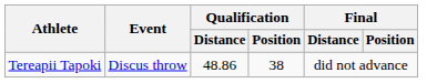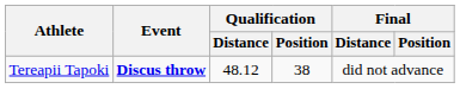 <table class=wikitable style="font-size:90%">
 <tr>
 <th rowspan="2">Athlete</th>
 <th rowspan="2">Event</th>
 <th colspan="2">Qualification</th>
 <th colspan="2">Final</th>
 </tr>
 <tr style="font-size:95%">
 <th>Distance</th>
 <th>Position</th>
 <th>Distance</th>
 <th>Position</th>
 </tr>
 <tr align=center>
 <td align=left><a href='#'>Tereapii Tapoki</a></td>
-<td align=left><a href='#'>Discus throw</a></td>
-<td>48.86</td>
+<td align=left><strong><a href='#'>Discus throw</a></strong></td>
+<td>48.12</td>
 <td>38</td>
 <td colspan=2>did not advance</td>
 </tr>
 </table>
